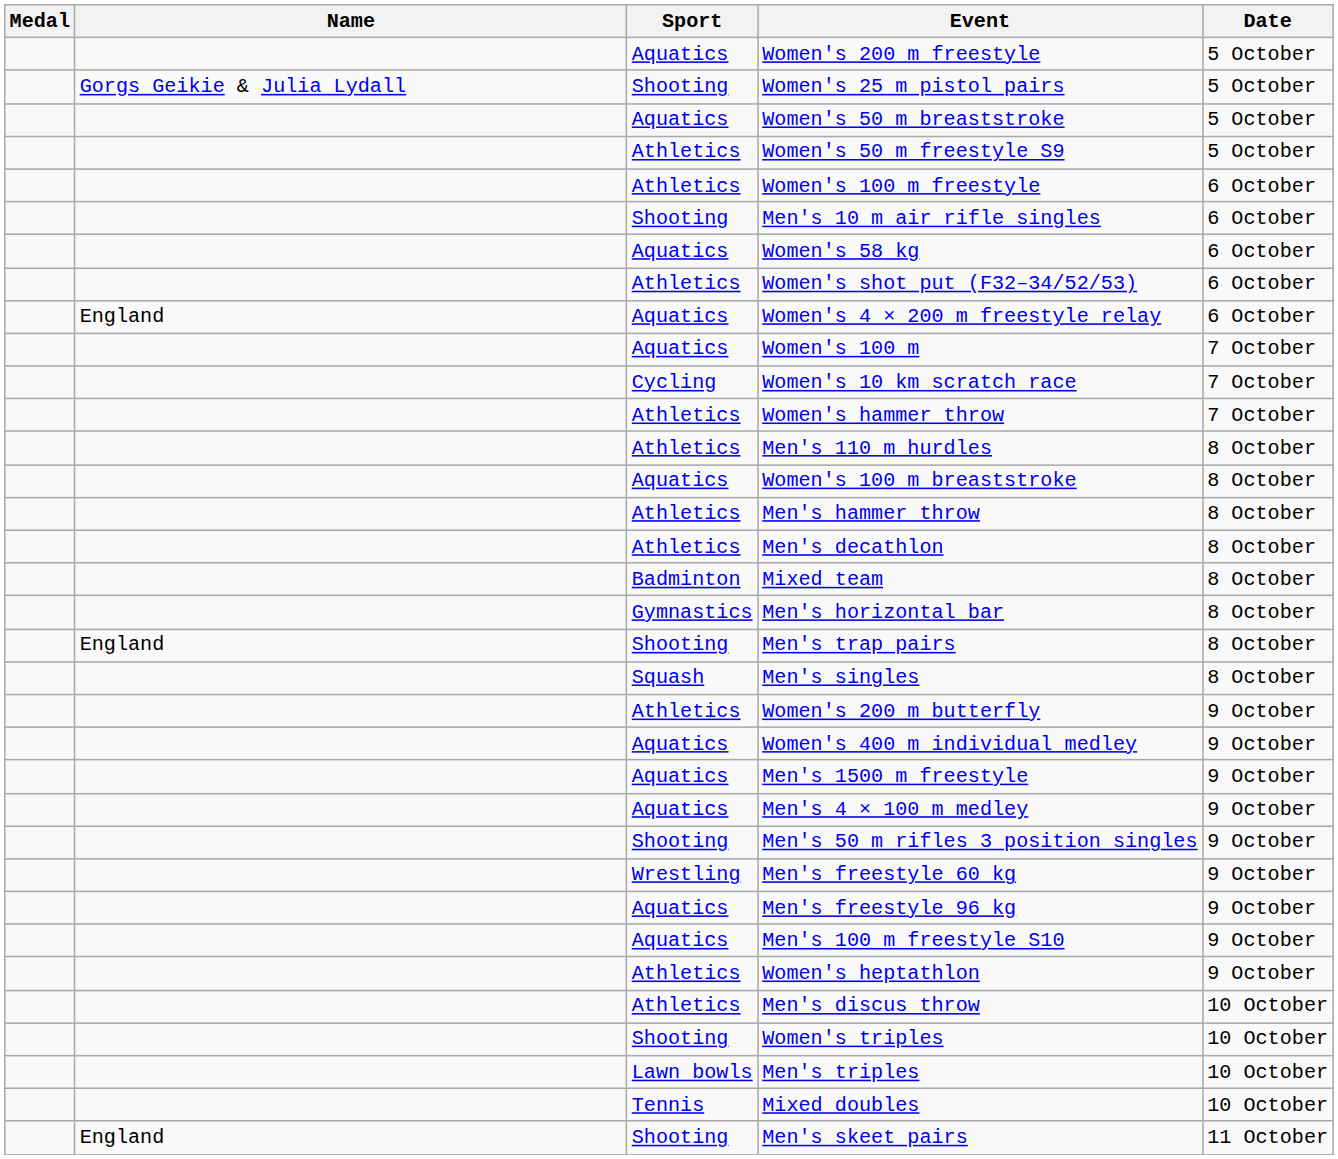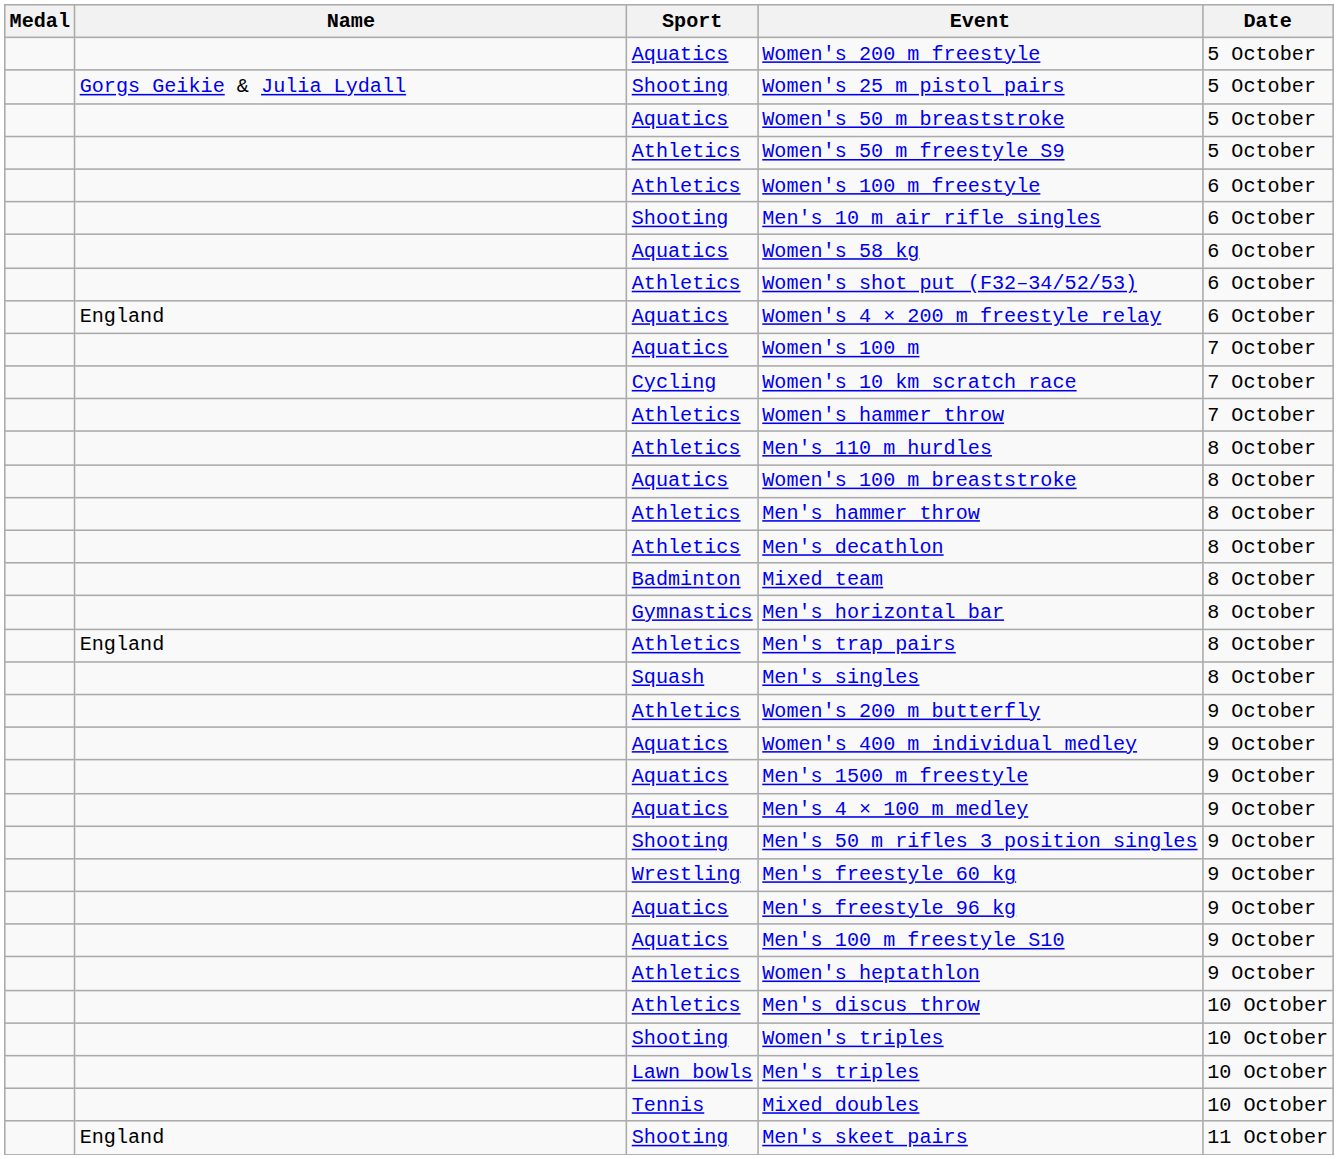 <table class="wikitable sortable">
 <tr>
 <th>Medal</th>
 <th style="width:350px;">Name</th>
 <th>Sport</th>
 <th>Event</th>
 <th>Date</th>
 </tr>
 <tr>
 <td></td>
 <td></td>
 <td><a href='#'>Aquatics</a></td>
 <td><a href='#'>Women's 200 m freestyle</a></td>
 <td>5 October</td>
 </tr>
 <tr>
 <td></td>
 <td><a href='#'>Gorgs Geikie</a> & <a href='#'>Julia Lydall</a></td>
 <td><a href='#'>Shooting</a></td>
 <td><a href='#'>Women's 25 m pistol pairs</a></td>
 <td>5 October</td>
 </tr>
 <tr>
 <td></td>
 <td></td>
 <td><a href='#'>Aquatics</a></td>
 <td><a href='#'>Women's 50 m breaststroke</a></td>
 <td>5 October</td>
 </tr>
 <tr>
 <td></td>
 <td></td>
 <td><a href='#'>Athletics</a></td>
 <td><a href='#'>Women's 50 m freestyle S9</a></td>
 <td>5 October</td>
 </tr>
 <tr>
 <td></td>
 <td></td>
 <td><a href='#'>Athletics</a></td>
 <td><a href='#'>Women's 100 m freestyle</a></td>
 <td>6 October</td>
 </tr>
 <tr>
 <td></td>
 <td></td>
 <td><a href='#'>Shooting</a></td>
 <td><a href='#'>Men's 10 m air rifle singles</a></td>
 <td>6 October</td>
 </tr>
 <tr>
 <td></td>
 <td></td>
 <td><a href='#'>Aquatics</a></td>
 <td><a href='#'>Women's 58 kg</a></td>
 <td>6 October</td>
 </tr>
 <tr>
 <td></td>
 <td></td>
 <td><a href='#'>Athletics</a></td>
 <td><a href='#'>Women's shot put (F32–34/52/53)</a></td>
 <td>6 October</td>
 </tr>
 <tr>
 <td></td>
 <td>England</td>
 <td><a href='#'>Aquatics</a></td>
 <td><a href='#'>Women's 4 × 200 m freestyle relay</a></td>
 <td>6 October</td>
 </tr>
 <tr>
 <td></td>
 <td></td>
 <td><a href='#'>Aquatics</a></td>
 <td><a href='#'>Women's 100 m</a></td>
 <td>7 October</td>
 </tr>
 <tr>
 <td></td>
 <td></td>
 <td><a href='#'>Cycling</a></td>
 <td><a href='#'>Women's 10 km scratch race</a></td>
 <td>7 October</td>
 </tr>
 <tr>
 <td></td>
 <td></td>
 <td><a href='#'>Athletics</a></td>
 <td><a href='#'>Women's hammer throw</a></td>
 <td>7 October</td>
 </tr>
 <tr>
 <td></td>
 <td></td>
 <td><a href='#'>Athletics</a></td>
 <td><a href='#'>Men's 110 m hurdles</a></td>
 <td>8 October</td>
 </tr>
 <tr>
 <td></td>
 <td></td>
 <td><a href='#'>Aquatics</a></td>
 <td><a href='#'>Women's 100 m breaststroke</a></td>
 <td>8 October</td>
 </tr>
 <tr>
 <td></td>
 <td></td>
 <td><a href='#'>Athletics</a></td>
 <td><a href='#'>Men's hammer throw</a></td>
 <td>8 October</td>
 </tr>
 <tr>
 <td></td>
 <td></td>
 <td><a href='#'>Athletics</a></td>
 <td><a href='#'>Men's decathlon</a></td>
 <td>8 October</td>
 </tr>
 <tr>
 <td></td>
 <td></td>
 <td><a href='#'>Badminton</a></td>
 <td><a href='#'>Mixed team</a></td>
 <td>8 October</td>
 </tr>
 <tr>
 <td></td>
 <td></td>
 <td><a href='#'>Gymnastics</a></td>
 <td><a href='#'>Men's horizontal bar</a></td>
 <td>8 October</td>
 </tr>
 <tr>
 <td></td>
 <td>England</td>
-<td><a href='#'>Shooting</a></td>
+<td><a href='#'>Athletics</a></td>
 <td><a href='#'>Men's trap pairs</a></td>
 <td>8 October</td>
 </tr>
 <tr>
 <td></td>
 <td></td>
 <td><a href='#'>Squash</a></td>
 <td><a href='#'>Men's singles</a></td>
 <td>8 October</td>
 </tr>
 <tr>
 <td></td>
 <td></td>
 <td><a href='#'>Athletics</a></td>
 <td><a href='#'>Women's 200 m butterfly</a></td>
 <td>9 October</td>
 </tr>
 <tr>
 <td></td>
 <td></td>
 <td><a href='#'>Aquatics</a></td>
 <td><a href='#'>Women's 400 m individual medley</a></td>
 <td>9 October</td>
 </tr>
 <tr>
 <td></td>
 <td></td>
 <td><a href='#'>Aquatics</a></td>
 <td><a href='#'>Men's 1500 m freestyle</a></td>
 <td>9 October</td>
 </tr>
 <tr>
 <td></td>
 <td></td>
 <td><a href='#'>Aquatics</a></td>
 <td><a href='#'>Men's 4 × 100 m medley</a></td>
 <td>9 October</td>
 </tr>
 <tr>
 <td></td>
 <td></td>
 <td><a href='#'>Shooting</a></td>
 <td><a href='#'>Men's 50 m rifles 3 position singles</a></td>
 <td>9 October</td>
 </tr>
 <tr>
 <td></td>
 <td></td>
 <td><a href='#'>Wrestling</a></td>
 <td><a href='#'>Men's freestyle 60 kg</a></td>
 <td>9 October</td>
 </tr>
 <tr>
 <td></td>
 <td></td>
 <td><a href='#'>Aquatics</a></td>
 <td><a href='#'>Men's freestyle 96 kg</a></td>
 <td>9 October</td>
 </tr>
 <tr>
 <td></td>
 <td></td>
 <td><a href='#'>Aquatics</a></td>
 <td><a href='#'>Men's 100 m freestyle S10</a></td>
 <td>9 October</td>
 </tr>
 <tr>
 <td></td>
 <td></td>
 <td><a href='#'>Athletics</a></td>
 <td><a href='#'>Women's heptathlon</a></td>
 <td>9 October</td>
 </tr>
 <tr>
 <td></td>
 <td></td>
 <td><a href='#'>Athletics</a></td>
 <td><a href='#'>Men's discus throw</a></td>
 <td>10 October</td>
 </tr>
 <tr>
 <td></td>
 <td></td>
 <td><a href='#'>Shooting</a></td>
 <td><a href='#'>Women's triples</a></td>
 <td>10 October</td>
 </tr>
 <tr>
 <td></td>
 <td></td>
 <td><a href='#'>Lawn bowls</a></td>
 <td><a href='#'>Men's triples</a></td>
 <td>10 October</td>
 </tr>
 <tr>
 <td></td>
 <td></td>
 <td><a href='#'>Tennis</a></td>
 <td><a href='#'>Mixed doubles</a></td>
 <td>10 October</td>
 </tr>
 <tr>
 <td></td>
 <td>England</td>
 <td><a href='#'>Shooting</a></td>
 <td><a href='#'>Men's skeet pairs</a></td>
 <td>11 October</td>
 </tr>
 </table>
